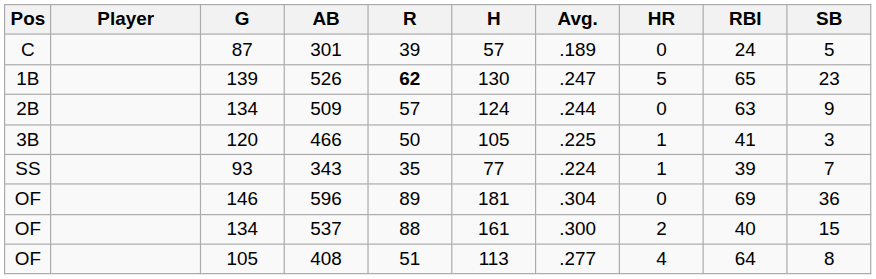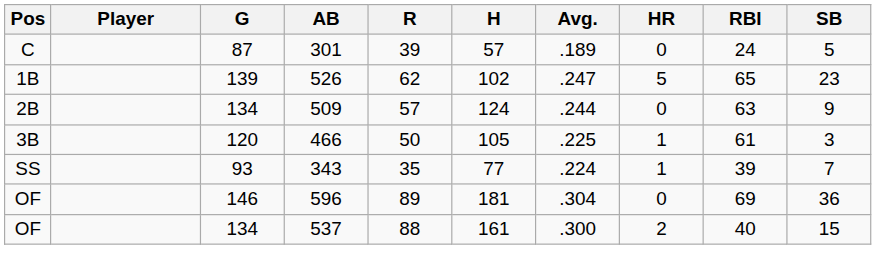 <table class="wikitable sortable">
 <tr>
 <th bgcolor="#DDDDFF" width="5%">Pos</th>
 <th bgcolor="#DDDDFF" width="16%">Player</th>
 <th bgcolor="#DDDDFF" width="9%">G</th>
 <th bgcolor="#DDDDFF" width="9%">AB</th>
 <th bgcolor="#DDDDFF" width="9%">R</th>
 <th bgcolor="#DDDDFF" width="9%">H</th>
 <th bgcolor="#DDDDFF" width="9%">Avg.</th>
 <th bgcolor="#DDDDFF" width="9%">HR</th>
 <th bgcolor="#DDDDFF" width="9%">RBI</th>
 <th bgcolor="#DDDDFF" width="9%">SB</th>
 </tr>
 <tr align="center">
 <td>C</td>
 <td></td>
 <td>87</td>
 <td>301</td>
 <td>39</td>
 <td>57</td>
 <td>.189</td>
 <td>0</td>
 <td>24</td>
 <td>5</td>
 </tr>
 <tr align="center">
 <td>1B</td>
 <td></td>
 <td>139</td>
 <td>526</td>
-<td><strong>62</strong></td>
-<td>130</td>
+<td>62</td>
+<td>102</td>
 <td>.247</td>
 <td>5</td>
 <td>65</td>
 <td>23</td>
 </tr>
 <tr align="center">
 <td>2B</td>
 <td></td>
 <td>134</td>
 <td>509</td>
 <td>57</td>
 <td>124</td>
 <td>.244</td>
 <td>0</td>
 <td>63</td>
 <td>9</td>
 </tr>
 <tr align="center">
 <td>3B</td>
 <td></td>
 <td>120</td>
 <td>466</td>
 <td>50</td>
 <td>105</td>
 <td>.225</td>
 <td>1</td>
-<td>41</td>
+<td>61</td>
 <td>3</td>
 </tr>
 <tr align="center">
 <td>SS</td>
 <td></td>
 <td>93</td>
 <td>343</td>
 <td>35</td>
 <td>77</td>
 <td>.224</td>
 <td>1</td>
 <td>39</td>
 <td>7</td>
 </tr>
 <tr align="center">
 <td>OF</td>
 <td></td>
 <td>146</td>
 <td>596</td>
 <td>89</td>
 <td>181</td>
 <td>.304</td>
 <td>0</td>
 <td>69</td>
 <td>36</td>
 </tr>
 <tr align="center">
 <td>OF</td>
 <td></td>
 <td>134</td>
 <td>537</td>
 <td>88</td>
 <td>161</td>
 <td>.300</td>
 <td>2</td>
 <td>40</td>
 <td>15</td>
 </tr>
-<tr align="center">
-<td>OF</td>
-<td></td>
-<td>105</td>
-<td>408</td>
-<td>51</td>
-<td>113</td>
-<td>.277</td>
-<td>4</td>
-<td>64</td>
-<td>8</td>
-</tr>
 </table>
